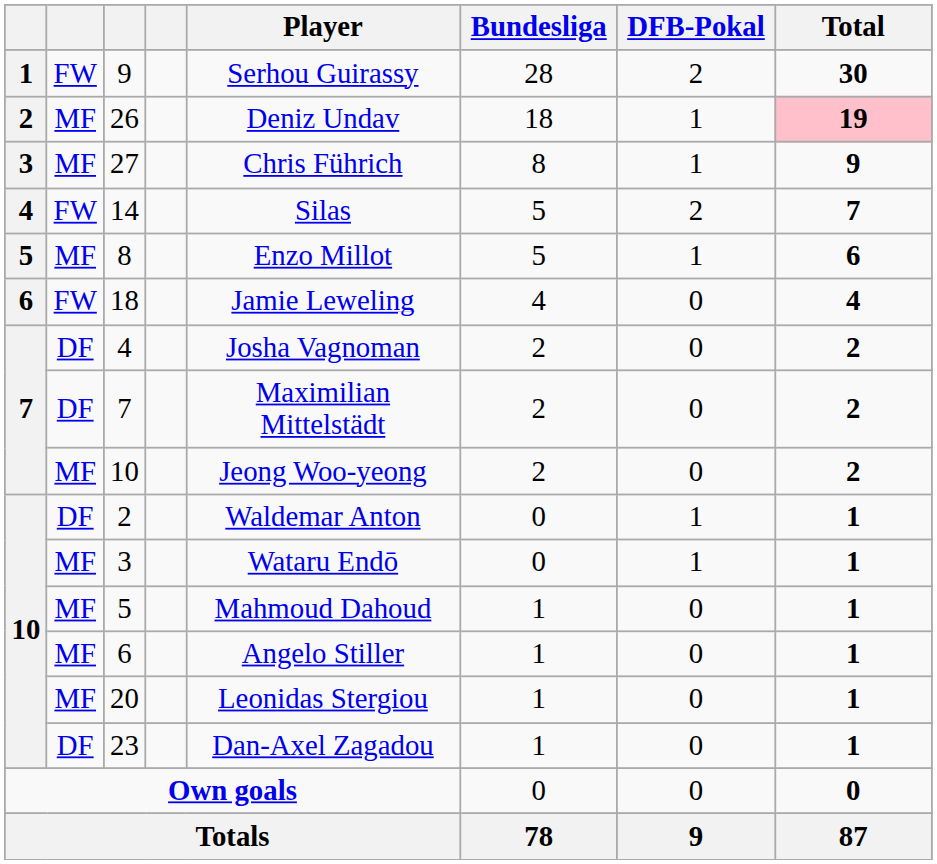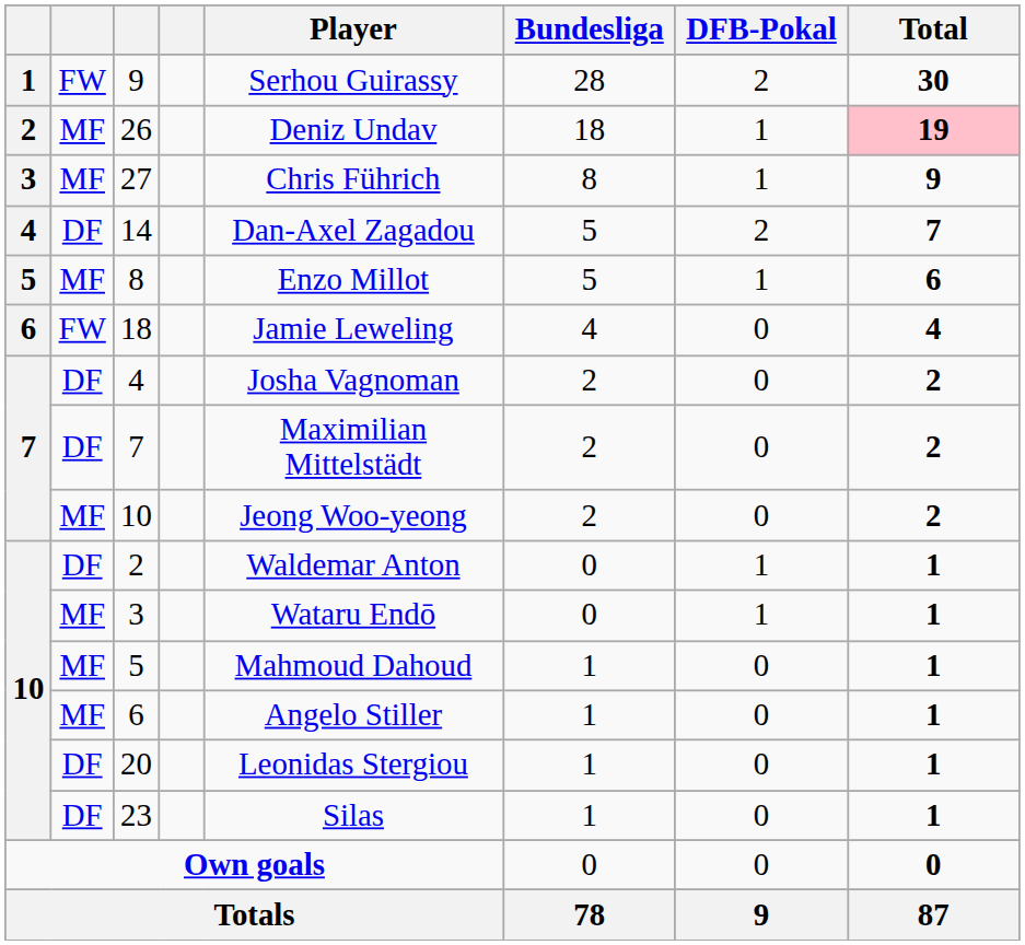 <table class="wikitable" style="text-align:center">
 <tr>
 <th width=15></th>
 <th width=15></th>
 <th width=15></th>
 <th width=15></th>
 <th width=145>Player</th>
 <th width=80><a href='#'>Bundesliga</a></th>
 <th width=80><a href='#'>DFB-Pokal</a></th>
 <th width=80>Total</th>
 </tr>
 <tr>
 <th>1</th>
 <td align=center><a href='#'>FW</a></td>
 <td align=center>9</td>
 <td></td>
 <td><a href='#'>Serhou Guirassy</a></td>
 <td>28</td>
 <td>2</td>
 <td><strong>30</strong></td>
 </tr>
 <tr>
 <th>2</th>
 <td align=center><a href='#'>MF</a></td>
 <td align=center>26</td>
 <td></td>
 <td><a href='#'>Deniz Undav</a></td>
 <td>18</td>
 <td>1</td>
 <td style="background: pink;"><strong>19</strong></td>
 </tr>
 <tr>
 <th>3</th>
 <td align=center><a href='#'>MF</a></td>
 <td align=center>27</td>
 <td></td>
 <td><a href='#'>Chris Führich</a></td>
 <td>8</td>
 <td>1</td>
 <td><strong>9</strong></td>
 </tr>
 <tr>
 <th>4</th>
-<td align=center><a href='#'>FW</a></td>
+<td align=center><a href='#'>DF</a></td>
 <td align=center>14</td>
 <td></td>
-<td><a href='#'>Silas</a></td>
+<td><a href='#'>Dan-Axel Zagadou</a></td>
 <td>5</td>
 <td>2</td>
 <td><strong>7</strong></td>
 </tr>
 <tr>
 <th>5</th>
 <td align=center><a href='#'>MF</a></td>
 <td align=center>8</td>
 <td></td>
 <td><a href='#'>Enzo Millot</a></td>
 <td>5</td>
 <td>1</td>
 <td><strong>6</strong></td>
 </tr>
 <tr>
 <th>6</th>
 <td align=center><a href='#'>FW</a></td>
 <td align=center>18</td>
 <td></td>
 <td><a href='#'>Jamie Leweling</a></td>
 <td>4</td>
 <td>0</td>
 <td><strong>4</strong></td>
 </tr>
 <tr>
 <th rowspan=3>7</th>
 <td align=center><a href='#'>DF</a></td>
 <td align=center>4</td>
 <td></td>
 <td><a href='#'>Josha Vagnoman</a></td>
 <td>2</td>
 <td>0</td>
 <td><strong>2</strong></td>
 </tr>
 <tr>
 <td align=center><a href='#'>DF</a></td>
 <td align=center>7</td>
 <td></td>
 <td><a href='#'>Maximilian Mittelstädt</a></td>
 <td>2</td>
 <td>0</td>
 <td><strong>2</strong></td>
 </tr>
 <tr>
 <td align=center><a href='#'>MF</a></td>
 <td align=center>10</td>
 <td></td>
 <td><a href='#'>Jeong Woo-yeong</a></td>
 <td>2</td>
 <td>0</td>
 <td><strong>2</strong></td>
 </tr>
 <tr>
 <th rowspan=6>10</th>
 <td align=center><a href='#'>DF</a></td>
 <td align=center>2</td>
 <td></td>
 <td><a href='#'>Waldemar Anton</a></td>
 <td>0</td>
 <td>1</td>
 <td><strong>1</strong></td>
 </tr>
 <tr>
 <td align=center><a href='#'>MF</a></td>
 <td align=center>3</td>
 <td></td>
 <td><a href='#'>Wataru Endō</a></td>
 <td>0</td>
 <td>1</td>
 <td><strong>1</strong></td>
 </tr>
 <tr>
 <td align=center><a href='#'>MF</a></td>
 <td align=center>5</td>
 <td></td>
 <td><a href='#'>Mahmoud Dahoud</a></td>
 <td>1</td>
 <td>0</td>
 <td><strong>1</strong></td>
 </tr>
 <tr>
 <td align=center><a href='#'>MF</a></td>
 <td align=center>6</td>
 <td></td>
 <td><a href='#'>Angelo Stiller</a></td>
 <td>1</td>
 <td>0</td>
 <td><strong>1</strong></td>
 </tr>
 <tr>
-<td align=center><a href='#'>MF</a></td>
+<td align=center><a href='#'>DF</a></td>
 <td align=center>20</td>
 <td></td>
 <td><a href='#'>Leonidas Stergiou</a></td>
 <td>1</td>
 <td>0</td>
 <td><strong>1</strong></td>
 </tr>
 <tr>
 <td align=center><a href='#'>DF</a></td>
 <td align=center>23</td>
 <td></td>
-<td><a href='#'>Dan-Axel Zagadou</a></td>
+<td><a href='#'>Silas</a></td>
 <td>1</td>
 <td>0</td>
 <td><strong>1</strong></td>
 </tr>
 <tr>
 <td colspan=5><strong><a href='#'>Own goals</a></strong></td>
 <td>0</td>
 <td>0</td>
 <td><strong>0</strong></td>
 </tr>
 <tr>
 <th colspan=5>Totals</th>
 <th>78</th>
 <th>9</th>
 <th>87</th>
 </tr>
 </table>
